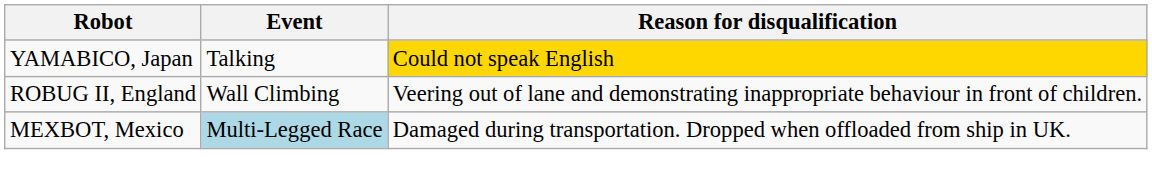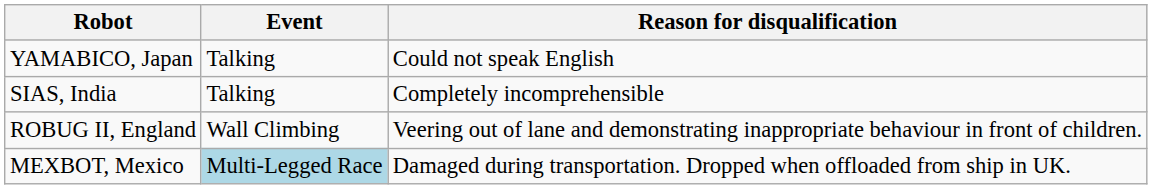 <table class="wikitable">
 <tr>
 <th><strong>Robot</strong></th>
 <th><strong>Event</strong></th>
 <th><strong>Reason for disqualification</strong></th>
 </tr>
 <tr>
 <td>YAMABICO, Japan</td>
 <td>Talking</td>
-<td style="background: gold;">Could not speak English</td>
+<td>Could not speak English</td>
+</tr>
+<tr>
+<td>SIAS, India</td>
+<td>Talking</td>
+<td>Completely incomprehensible</td>
 </tr>
 <tr>
 <td>ROBUG II, England</td>
 <td>Wall Climbing</td>
 <td>Veering out of lane and demonstrating inappropriate behaviour in front of children.</td>
 </tr>
 <tr>
 <td>MEXBOT, Mexico</td>
 <td style="background: lightblue;">Multi-Legged Race</td>
 <td>Damaged during transportation. Dropped when offloaded from ship in UK.</td>
 </tr>
 </table>
